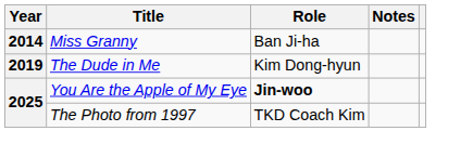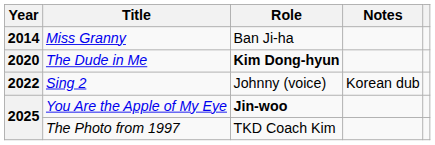 <table class="wikitable sortable plainrowheaders">
 <tr>
 <th scope="col">Year</th>
 <th scope="col">Title</th>
 <th scope="col">Role</th>
 <th scope="col">Notes</th>
 <th scope="col" class="unsortable"></th>
 </tr>
 <tr>
 <th scope="row">2014</th>
 <td><em><a href='#'>Miss Granny</a></em></td>
 <td>Ban Ji-ha</td>
 <td></td>
 <td></td>
 </tr>
 <tr>
-<th scope="row">2019</th>
+<th scope="row">2020</th>
 <td><em><a href='#'>The Dude in Me</a></em></td>
-<td>Kim Dong-hyun</td>
+<td><strong>Kim Dong-hyun</strong></td>
 <td></td>
+<td></td>
+</tr>
+<tr>
+<th scope="row">2022</th>
+<td><em><a href='#'>Sing 2</a></em></td>
+<td>Johnny (voice)</td>
+<td>Korean dub</td>
 <td></td>
 </tr>
 <tr>
 <th rowspan="2" scope="row">2025</th>
 <td><em><a href='#'>You Are the Apple of My Eye</a></em></td>
 <td><strong>Jin-woo</strong></td>
 <td></td>
 <td></td>
 </tr>
 <tr>
 <td><em>The Photo from 1997</em></td>
 <td>TKD Coach Kim</td>
 <td></td>
 <td></td>
 </tr>
 </table>
